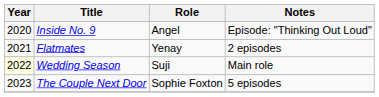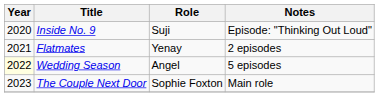 <table class="wikitable sortable">
 <tr>
 <th>Year</th>
 <th>Title</th>
 <th>Role</th>
 <th class="unsortable">Notes</th>
 </tr>
 <tr>
 <td>2020</td>
 <td><em><a href='#'>Inside No. 9</a></em></td>
-<td>Angel</td>
+<td>Suji</td>
 <td>Episode: "Thinking Out Loud"</td>
 </tr>
 <tr>
 <td>2021</td>
 <td><em><a href='#'>Flatmates</a></em></td>
 <td>Yenay</td>
 <td>2 episodes</td>
 </tr>
 <tr>
 <td style="background: lightyellow;">2022</td>
 <td><em><a href='#'>Wedding Season</a></em></td>
-<td>Suji</td>
-<td>Main role</td>
+<td>Angel</td>
+<td>5 episodes</td>
 </tr>
 <tr>
 <td>2023</td>
 <td><em><a href='#'>The Couple Next Door</a></em></td>
 <td>Sophie Foxton</td>
-<td>5 episodes</td>
+<td>Main role</td>
 </tr>
 <tr>
 </tr>
 </table>
